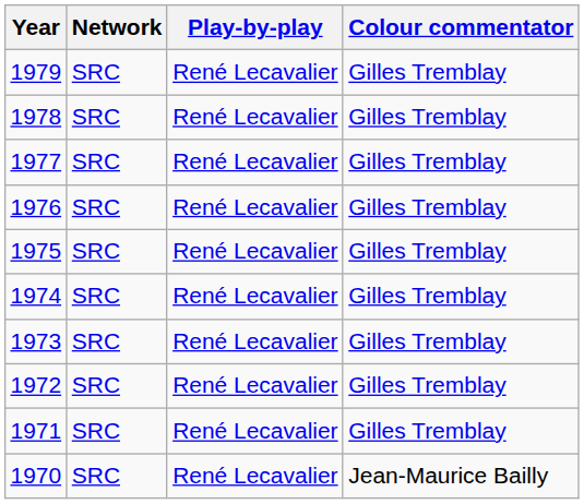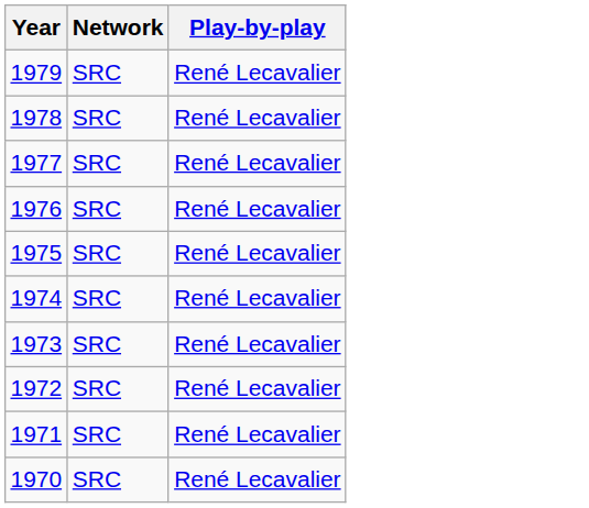 <table class="wikitable sortable" style="font-size:1.00em; line-height:1.5em;">
 <tr>
 <th>Year</th>
 <th>Network</th>
 <th><a href='#'>Play-by-play</a></th>
-<th><a href='#'>Colour commentator</a></th>
 </tr>
 <tr>
 <td><a href='#'>1979</a></td>
 <td><a href='#'>SRC</a></td>
 <td><a href='#'>René Lecavalier</a></td>
-<td><a href='#'>Gilles Tremblay</a></td>
 </tr>
 <tr>
 <td><a href='#'>1978</a></td>
 <td><a href='#'>SRC</a></td>
 <td><a href='#'>René Lecavalier</a></td>
-<td><a href='#'>Gilles Tremblay</a></td>
 </tr>
 <tr>
 <td><a href='#'>1977</a></td>
 <td><a href='#'>SRC</a></td>
 <td><a href='#'>René Lecavalier</a></td>
-<td><a href='#'>Gilles Tremblay</a></td>
 </tr>
 <tr>
 <td><a href='#'>1976</a></td>
 <td><a href='#'>SRC</a></td>
 <td><a href='#'>René Lecavalier</a></td>
-<td><a href='#'>Gilles Tremblay</a></td>
 </tr>
 <tr>
 <td><a href='#'>1975</a></td>
 <td><a href='#'>SRC</a></td>
 <td><a href='#'>René Lecavalier</a></td>
-<td><a href='#'>Gilles Tremblay</a></td>
 </tr>
 <tr>
 <td><a href='#'>1974</a></td>
 <td><a href='#'>SRC</a></td>
 <td><a href='#'>René Lecavalier</a></td>
-<td><a href='#'>Gilles Tremblay</a></td>
 </tr>
 <tr>
 <td><a href='#'>1973</a></td>
 <td><a href='#'>SRC</a></td>
 <td><a href='#'>René Lecavalier</a></td>
-<td><a href='#'>Gilles Tremblay</a></td>
 </tr>
 <tr>
 <td><a href='#'>1972</a></td>
 <td><a href='#'>SRC</a></td>
 <td><a href='#'>René Lecavalier</a></td>
-<td><a href='#'>Gilles Tremblay</a></td>
 </tr>
 <tr>
 <td><a href='#'>1971</a></td>
 <td><a href='#'>SRC</a></td>
 <td><a href='#'>René Lecavalier</a></td>
-<td><a href='#'>Gilles Tremblay</a></td>
 </tr>
 <tr>
 <td><a href='#'>1970</a></td>
 <td><a href='#'>SRC</a></td>
 <td><a href='#'>René Lecavalier</a></td>
-<td>Jean-Maurice Bailly</td>
 </tr>
 </table>
